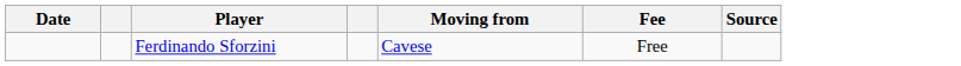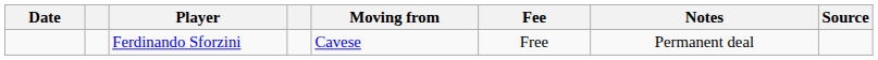 <table class="wikitable sortable">
 <tr>
 <th style="width:80px;">Date</th>
 <th style="width:20px;"></th>
 <th style="width:190px;">Player</th>
 <th style="width:20px;"></th>
 <th style="width:180px;">Moving from</th>
 <th style="width:120px;" class="unsortable">Fee</th>
+<th style="width:250px;" class="unsortable">Notes</th>
 <th style="width:20px;">Source</th>
 </tr>
 <tr>
 <td></td>
 <td align=center></td>
 <td> <a href='#'>Ferdinando Sforzini</a></td>
 <td align=center></td>
 <td> <a href='#'>Cavese</a></td>
 <td align="center">Free</td>
+<td align=center>Permanent deal</td>
 <td></td>
 </tr>
 </table>
